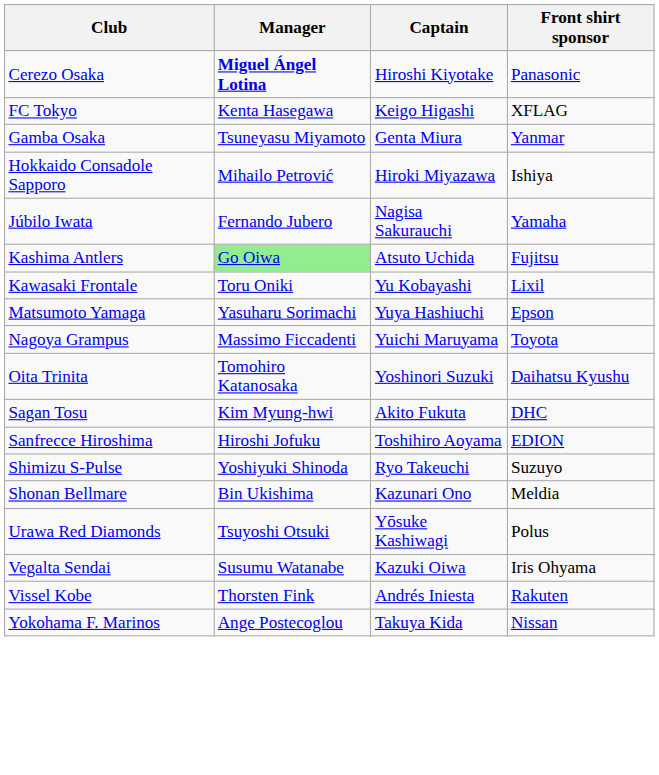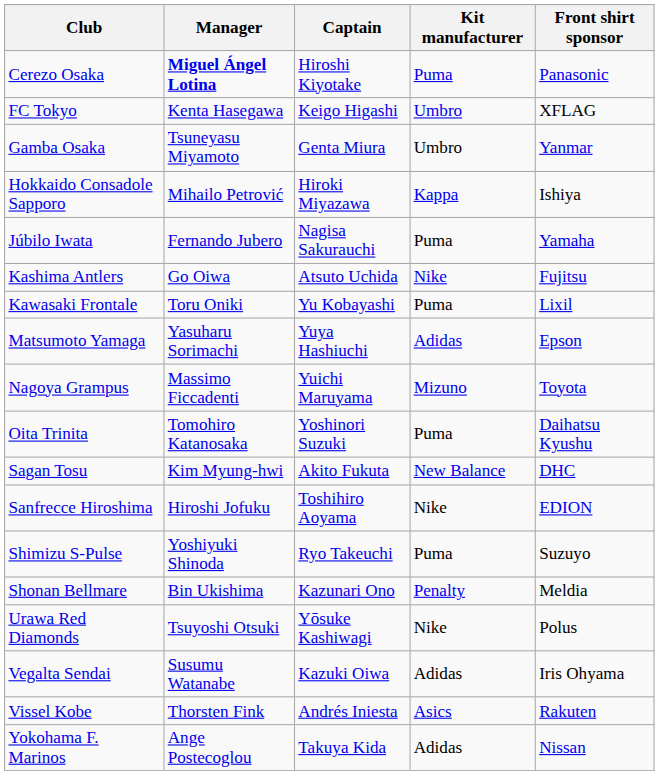 <table class="wikitable sortable">
 <tr>
 <th>Club</th>
 <th>Manager</th>
 <th>Captain</th>
+<th>Kit manufacturer</th>
 <th>Front shirt sponsor</th>
 </tr>
 <tr>
 <td><a href='#'>Cerezo Osaka</a></td>
 <td><strong> <a href='#'>Miguel Ángel Lotina</a></strong></td>
 <td> <a href='#'>Hiroshi Kiyotake</a></td>
+<td><a href='#'>Puma</a></td>
 <td><a href='#'>Panasonic</a></td>
 </tr>
 <tr>
 <td><a href='#'>FC Tokyo</a></td>
 <td> <a href='#'>Kenta Hasegawa</a></td>
 <td> <a href='#'>Keigo Higashi</a></td>
+<td><a href='#'>Umbro</a></td>
 <td>XFLAG</td>
 </tr>
 <tr>
 <td><a href='#'>Gamba Osaka</a></td>
 <td> <a href='#'>Tsuneyasu Miyamoto</a></td>
 <td> <a href='#'>Genta Miura</a></td>
+<td>Umbro</td>
 <td><a href='#'>Yanmar</a></td>
 </tr>
 <tr>
 <td><a href='#'>Hokkaido Consadole Sapporo</a></td>
 <td> <a href='#'>Mihailo Petrović</a></td>
 <td> <a href='#'>Hiroki Miyazawa</a></td>
+<td><a href='#'>Kappa</a></td>
 <td>Ishiya</td>
 </tr>
 <tr>
 <td><a href='#'>Júbilo Iwata</a></td>
 <td> <a href='#'>Fernando Jubero</a></td>
 <td> <a href='#'>Nagisa Sakurauchi</a></td>
+<td>Puma</td>
 <td><a href='#'>Yamaha</a></td>
 </tr>
 <tr>
 <td><a href='#'>Kashima Antlers</a></td>
-<td style="background: lightgreen;"> <a href='#'>Go Oiwa</a></td>
+<td> <a href='#'>Go Oiwa</a></td>
 <td> <a href='#'>Atsuto Uchida</a></td>
+<td><a href='#'>Nike</a></td>
 <td><a href='#'>Fujitsu</a></td>
 </tr>
 <tr>
 <td><a href='#'>Kawasaki Frontale</a></td>
 <td> <a href='#'>Toru Oniki</a></td>
 <td> <a href='#'>Yu Kobayashi</a></td>
+<td>Puma</td>
 <td><a href='#'>Lixil</a></td>
 </tr>
 <tr>
 <td><a href='#'>Matsumoto Yamaga</a></td>
 <td> <a href='#'>Yasuharu Sorimachi</a></td>
 <td> <a href='#'>Yuya Hashiuchi</a></td>
+<td><a href='#'>Adidas</a></td>
 <td><a href='#'>Epson</a></td>
 </tr>
 <tr>
 <td><a href='#'>Nagoya Grampus</a></td>
 <td> <a href='#'>Massimo Ficcadenti</a></td>
 <td> <a href='#'>Yuichi Maruyama</a></td>
+<td><a href='#'>Mizuno</a></td>
 <td><a href='#'>Toyota</a></td>
 </tr>
 <tr>
 <td><a href='#'>Oita Trinita</a></td>
 <td> <a href='#'>Tomohiro Katanosaka</a></td>
 <td> <a href='#'>Yoshinori Suzuki</a></td>
+<td>Puma</td>
 <td><a href='#'>Daihatsu Kyushu</a></td>
 </tr>
 <tr>
 <td><a href='#'>Sagan Tosu</a></td>
 <td> <a href='#'>Kim Myung-hwi</a></td>
 <td> <a href='#'>Akito Fukuta</a></td>
+<td><a href='#'>New Balance</a></td>
 <td><a href='#'>DHC</a></td>
 </tr>
 <tr>
 <td><a href='#'>Sanfrecce Hiroshima</a></td>
 <td> <a href='#'>Hiroshi Jofuku</a></td>
 <td> <a href='#'>Toshihiro Aoyama</a></td>
+<td>Nike</td>
 <td><a href='#'>EDION</a></td>
 </tr>
 <tr>
 <td><a href='#'>Shimizu S-Pulse</a></td>
 <td> <a href='#'>Yoshiyuki Shinoda</a></td>
 <td> <a href='#'>Ryo Takeuchi</a></td>
+<td>Puma</td>
 <td>Suzuyo</td>
 </tr>
 <tr>
 <td><a href='#'>Shonan Bellmare</a></td>
 <td> <a href='#'>Bin Ukishima</a></td>
 <td> <a href='#'>Kazunari Ono</a></td>
+<td><a href='#'>Penalty</a></td>
 <td>Meldia</td>
 </tr>
 <tr>
 <td><a href='#'>Urawa Red Diamonds</a></td>
 <td> <a href='#'>Tsuyoshi Otsuki</a></td>
 <td> <a href='#'>Yōsuke Kashiwagi</a></td>
+<td>Nike</td>
 <td>Polus</td>
 </tr>
 <tr>
 <td><a href='#'>Vegalta Sendai</a></td>
 <td> <a href='#'>Susumu Watanabe</a></td>
 <td> <a href='#'>Kazuki Oiwa</a></td>
+<td>Adidas</td>
 <td>Iris Ohyama</td>
 </tr>
 <tr>
 <td><a href='#'>Vissel Kobe</a></td>
 <td> <a href='#'>Thorsten Fink</a></td>
 <td> <a href='#'>Andrés Iniesta</a></td>
+<td><a href='#'>Asics</a></td>
 <td><a href='#'>Rakuten</a></td>
 </tr>
 <tr>
 <td><a href='#'>Yokohama F. Marinos</a></td>
 <td> <a href='#'>Ange Postecoglou</a></td>
 <td> <a href='#'>Takuya Kida</a></td>
+<td>Adidas</td>
 <td><a href='#'>Nissan</a></td>
 </tr>
 </table>
